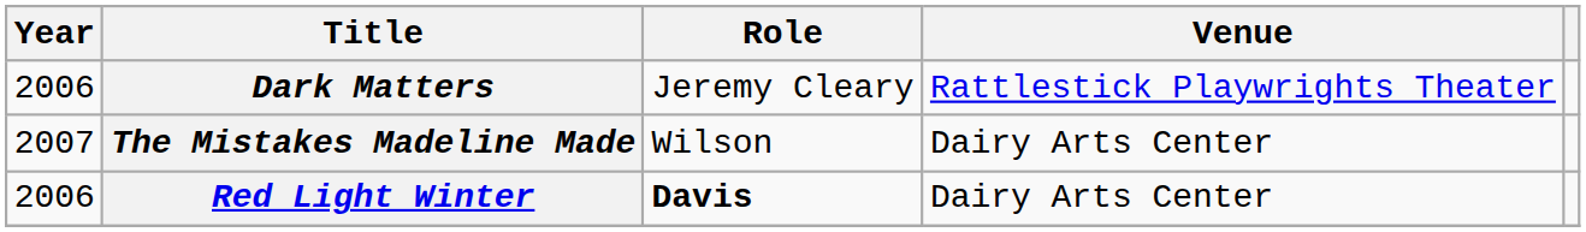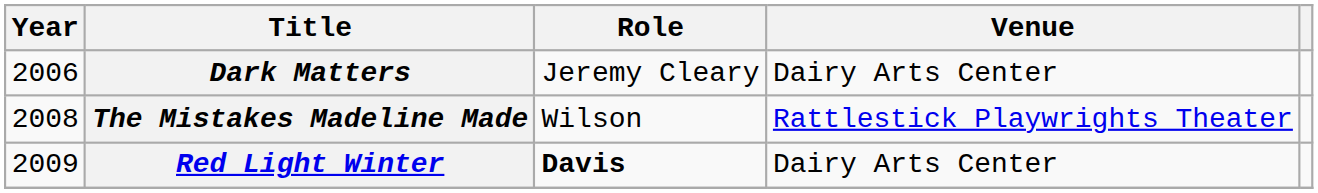 <table class="wikitable plainrowheaders sortable">
 <tr>
 <th scope="col">Year</th>
 <th scope="col">Title</th>
 <th scope="col">Role</th>
 <th scope="col" class="unsortable">Venue</th>
 <th scope="col" class="unsortable"></th>
 </tr>
 <tr>
 <td>2006</td>
 <th scope="row"><em>Dark Matters</em></th>
 <td>Jeremy Cleary</td>
+<td>Dairy Arts Center</td>
+<td style="text-align:center;"></td>
+</tr>
+<tr>
+<td>2008</td>
+<th scope="row" data-sort-value="Mistakes Madeline Made, The"><em>The Mistakes Madeline Made</em></th>
+<td>Wilson</td>
 <td><a href='#'>Rattlestick Playwrights Theater</a></td>
 <td style="text-align:center;"></td>
 </tr>
 <tr>
-<td>2007</td>
-<th scope="row" data-sort-value="Mistakes Madeline Made, The"><em>The Mistakes Madeline Made</em></th>
-<td>Wilson</td>
-<td>Dairy Arts Center</td>
-<td style="text-align:center;"></td>
-</tr>
-<tr>
-<td>2006</td>
+<td>2009</td>
 <th scope="row"><em><a href='#'>Red Light Winter</a></em></th>
 <td><strong>Davis</strong></td>
 <td>Dairy Arts Center</td>
 <td style="text-align:center;"></td>
 </tr>
 <tr>
 </tr>
 </table>
